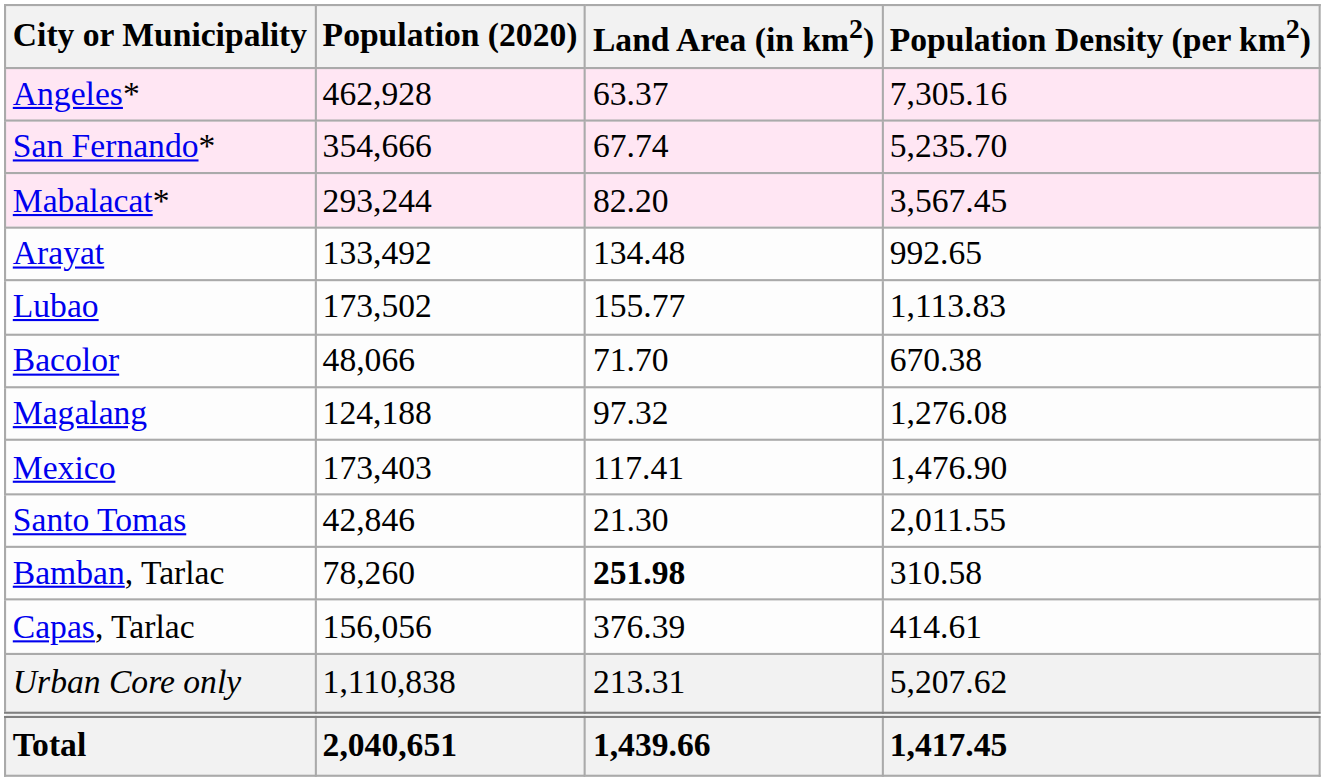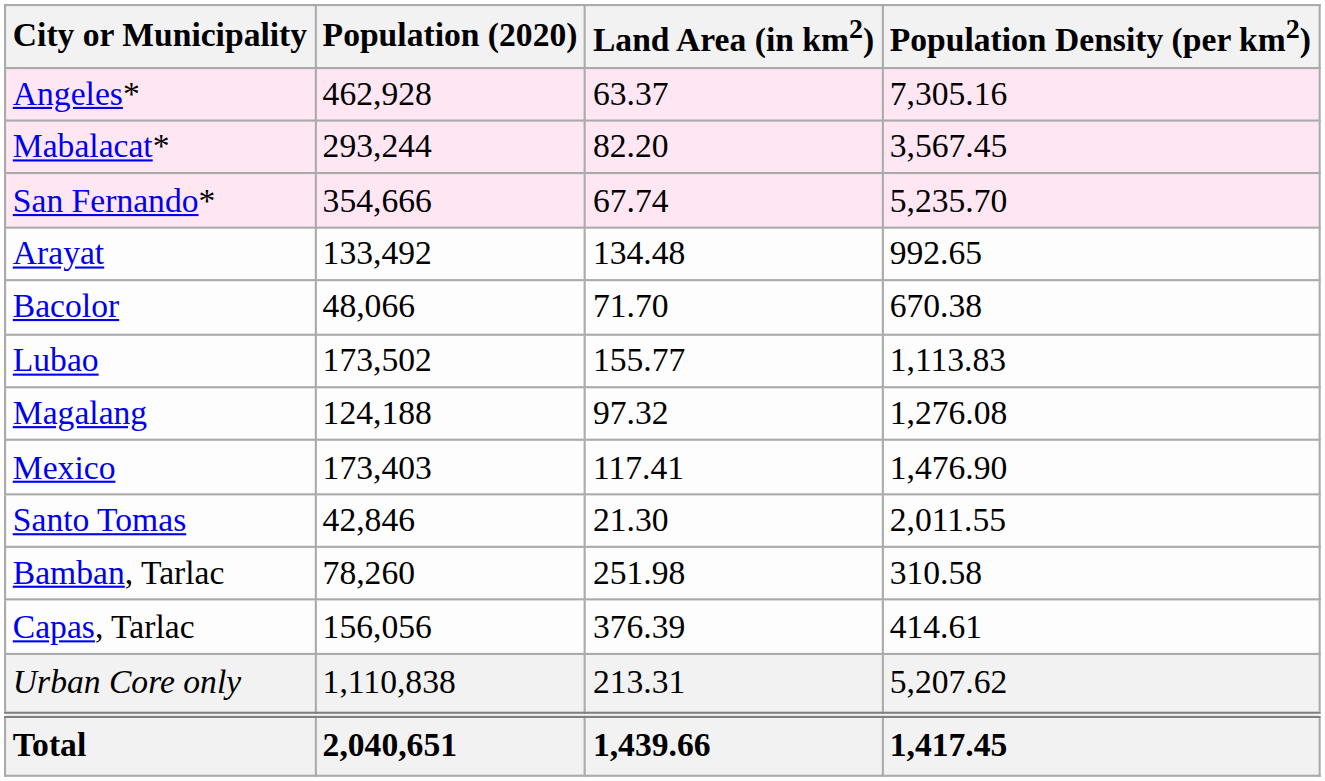 <table class="wikitable sortable" style="background-color:#FDFDFD;">
 <tr>
 <th>City or Municipality</th>
 <th>Population (2020)</th>
 <th>Land Area (in km<sup>2</sup>)</th>
 <th>Population Density (per km<sup>2</sup>)</th>
 </tr>
 <tr style="background: #FFE6F3;">
 <td><a href='#'>Angeles</a>*</td>
 <td>462,928</td>
 <td>63.37</td>
 <td>7,305.16</td>
 </tr>
 <tr style="background: #FFE6F3;">
+<td><a href='#'>Mabalacat</a>*</td>
+<td>293,244</td>
+<td>82.20</td>
+<td>3,567.45</td>
+</tr>
+<tr style="background: #FFE6F3;">
 <td><a href='#'>San Fernando</a>*</td>
 <td>354,666</td>
 <td>67.74</td>
 <td>5,235.70</td>
-</tr>
-<tr style="background: #FFE6F3;">
-<td><a href='#'>Mabalacat</a>*</td>
-<td>293,244</td>
-<td>82.20</td>
-<td>3,567.45</td>
 </tr>
 <tr>
 <td><a href='#'>Arayat</a></td>
 <td>133,492</td>
 <td>134.48</td>
 <td>992.65</td>
 </tr>
 <tr>
+<td><a href='#'>Bacolor</a></td>
+<td>48,066</td>
+<td>71.70</td>
+<td>670.38</td>
+</tr>
+<tr>
 <td><a href='#'>Lubao</a></td>
 <td>173,502</td>
 <td>155.77</td>
 <td>1,113.83</td>
-</tr>
-<tr>
-<td><a href='#'>Bacolor</a></td>
-<td>48,066</td>
-<td>71.70</td>
-<td>670.38</td>
 </tr>
 <tr>
 <td><a href='#'>Magalang</a></td>
 <td>124,188</td>
 <td>97.32</td>
 <td>1,276.08</td>
 </tr>
 <tr>
 <td><a href='#'>Mexico</a></td>
 <td>173,403</td>
 <td>117.41</td>
 <td>1,476.90</td>
 </tr>
 <tr>
 <td><a href='#'>Santo Tomas</a></td>
 <td>42,846</td>
 <td>21.30</td>
 <td>2,011.55</td>
 </tr>
 <tr>
 <td><a href='#'>Bamban</a>, Tarlac</td>
 <td>78,260</td>
-<td><strong>251.98</strong></td>
+<td>251.98</td>
 <td>310.58</td>
 </tr>
 <tr>
 <td><a href='#'>Capas</a>, Tarlac</td>
 <td>156,056</td>
 <td>376.39</td>
 <td>414.61</td>
 </tr>
 <tr class="sortbottom" style="background-color:#F2F2F2;line-height:1.3em;">
 <td><em>Urban Core only</em></td>
 <td>1,110,838</td>
 <td>213.31</td>
 <td>5,207.62</td>
 </tr>
 <tr class="sortbottom" style="background-color:#F2F2F2;border-top:double grey;line-height:1.3em;font-weight:bold;">
 <td>Total</td>
 <td>2,040,651</td>
 <td>1,439.66</td>
 <td>1,417.45</td>
 </tr>
 </table>
